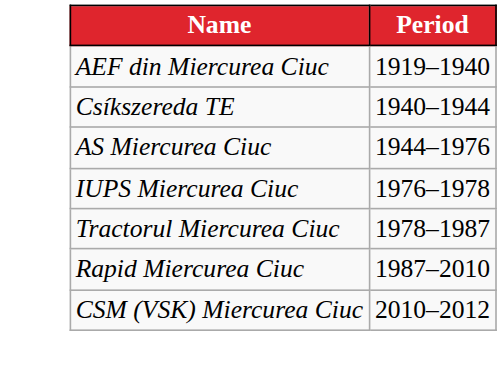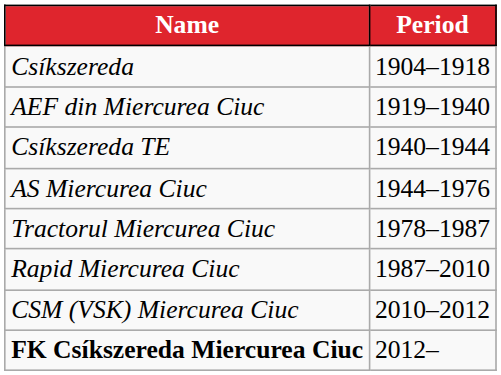 <table class="wikitable" style="text-align: left" align="right">
 <tr>
 <th style="background:#df252d;color:#FFFFFF;border:1px solid #000000;">Name</th>
 <th style="background:#df252d;color:#FFFFFF;border:1px solid #000000;">Period</th>
+</tr>
+<tr>
+<td align=left><em>Csíkszereda</em></td>
+<td>1904–1918</td>
 </tr>
 <tr>
 <td align=left><em>AEF din Miercurea Ciuc</em></td>
 <td>1919–1940</td>
 </tr>
 <tr>
 <td align=left><em>Csíkszereda TE</em></td>
 <td>1940–1944</td>
 </tr>
 <tr>
 <td align=left><em>AS Miercurea Ciuc</em></td>
 <td>1944–1976</td>
 </tr>
 <tr>
-<td align=left><em>IUPS Miercurea Ciuc</em></td>
-<td>1976–1978</td>
-</tr>
-<tr>
 <td align=left><em>Tractorul Miercurea Ciuc</em></td>
 <td>1978–1987</td>
 </tr>
 <tr>
 <td align=left><em>Rapid Miercurea Ciuc</em></td>
 <td>1987–2010</td>
 </tr>
 <tr>
 <td align=left><em>CSM (VSK) Miercurea Ciuc</em></td>
 <td>2010–2012</td>
 </tr>
+<tr>
+<td align=left><strong>FK Csíkszereda Miercurea Ciuc</strong></td>
+<td>2012–</td>
+</tr>
 </table>
